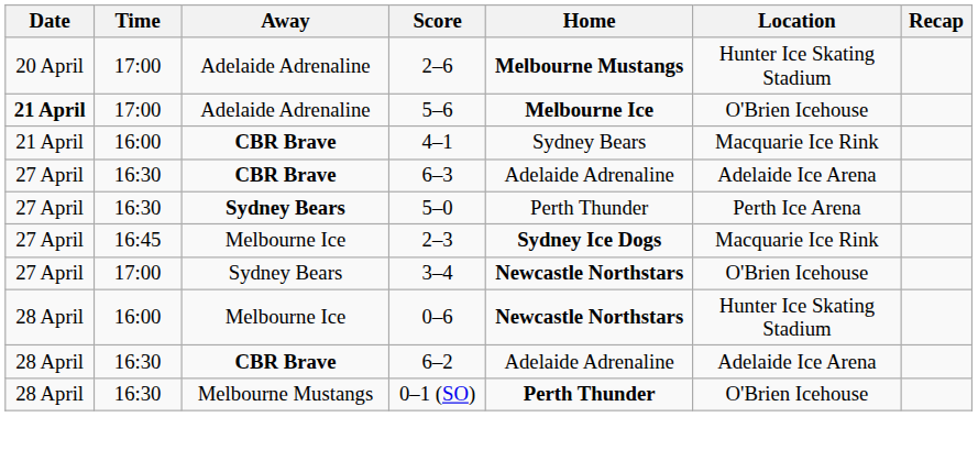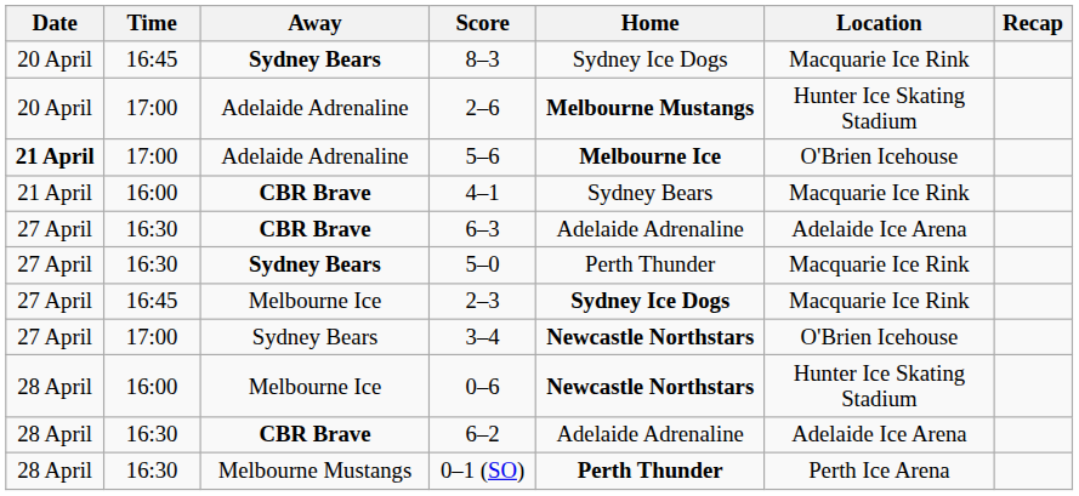 <table class="wikitable" width="85%" style="margin: 1em auto 1em auto">
 <tr>
 <th width="5%">Date</th>
 <th width="5%">Time</th>
 <th width="13%">Away</th>
 <th width="6%">Score</th>
 <th width="13%">Home</th>
 <th width="13%">Location</th>
 <th width="1%">Recap</th>
+</tr>
+<tr align="center">
+<td>20 April</td>
+<td>16:45</td>
+<td><strong>Sydney Bears</strong></td>
+<td>8–3</td>
+<td>Sydney Ice Dogs</td>
+<td>Macquarie Ice Rink</td>
+<td></td>
 </tr>
 <tr align="center">
 <td>20 April</td>
 <td>17:00</td>
 <td>Adelaide Adrenaline</td>
 <td>2–6</td>
 <td><strong>Melbourne Mustangs</strong></td>
 <td>Hunter Ice Skating Stadium</td>
 <td></td>
 </tr>
 <tr align="center">
 <td><strong>21 April</strong></td>
 <td>17:00</td>
 <td>Adelaide Adrenaline</td>
 <td>5–6</td>
 <td><strong>Melbourne Ice</strong></td>
 <td>O'Brien Icehouse</td>
 <td></td>
 </tr>
 <tr align="center">
 <td>21 April</td>
 <td>16:00</td>
 <td><strong>CBR Brave</strong></td>
 <td>4–1</td>
 <td>Sydney Bears</td>
 <td>Macquarie Ice Rink</td>
 <td></td>
 </tr>
 <tr align="center">
 <td>27 April</td>
 <td>16:30</td>
 <td><strong>CBR Brave</strong></td>
 <td>6–3</td>
 <td>Adelaide Adrenaline</td>
 <td>Adelaide Ice Arena</td>
 <td></td>
 </tr>
 <tr align="center">
 <td>27 April</td>
 <td>16:30</td>
 <td><strong>Sydney Bears</strong></td>
 <td>5–0</td>
 <td>Perth Thunder</td>
-<td>Perth Ice Arena</td>
+<td>Macquarie Ice Rink</td>
 <td></td>
 </tr>
 <tr align="center">
 <td>27 April</td>
 <td>16:45</td>
 <td>Melbourne Ice</td>
 <td>2–3</td>
 <td><strong>Sydney Ice Dogs</strong></td>
 <td>Macquarie Ice Rink</td>
 <td></td>
 </tr>
 <tr align="center">
 <td>27 April</td>
 <td>17:00</td>
 <td>Sydney Bears</td>
 <td>3–4</td>
 <td><strong>Newcastle Northstars</strong></td>
 <td>O'Brien Icehouse</td>
 <td></td>
 </tr>
 <tr align="center">
 <td>28 April</td>
 <td>16:00</td>
 <td>Melbourne Ice</td>
 <td>0–6</td>
 <td><strong>Newcastle Northstars</strong></td>
 <td>Hunter Ice Skating Stadium</td>
 <td></td>
 </tr>
 <tr align="center">
 <td>28 April</td>
 <td>16:30</td>
 <td><strong>CBR Brave</strong></td>
 <td>6–2</td>
 <td>Adelaide Adrenaline</td>
 <td>Adelaide Ice Arena</td>
 <td></td>
 </tr>
 <tr align="center">
 <td>28 April</td>
 <td>16:30</td>
 <td>Melbourne Mustangs</td>
 <td>0–1 (<a href='#'>SO</a>)</td>
 <td><strong>Perth Thunder</strong></td>
-<td>O'Brien Icehouse</td>
+<td>Perth Ice Arena</td>
 <td></td>
 </tr>
 </table>
